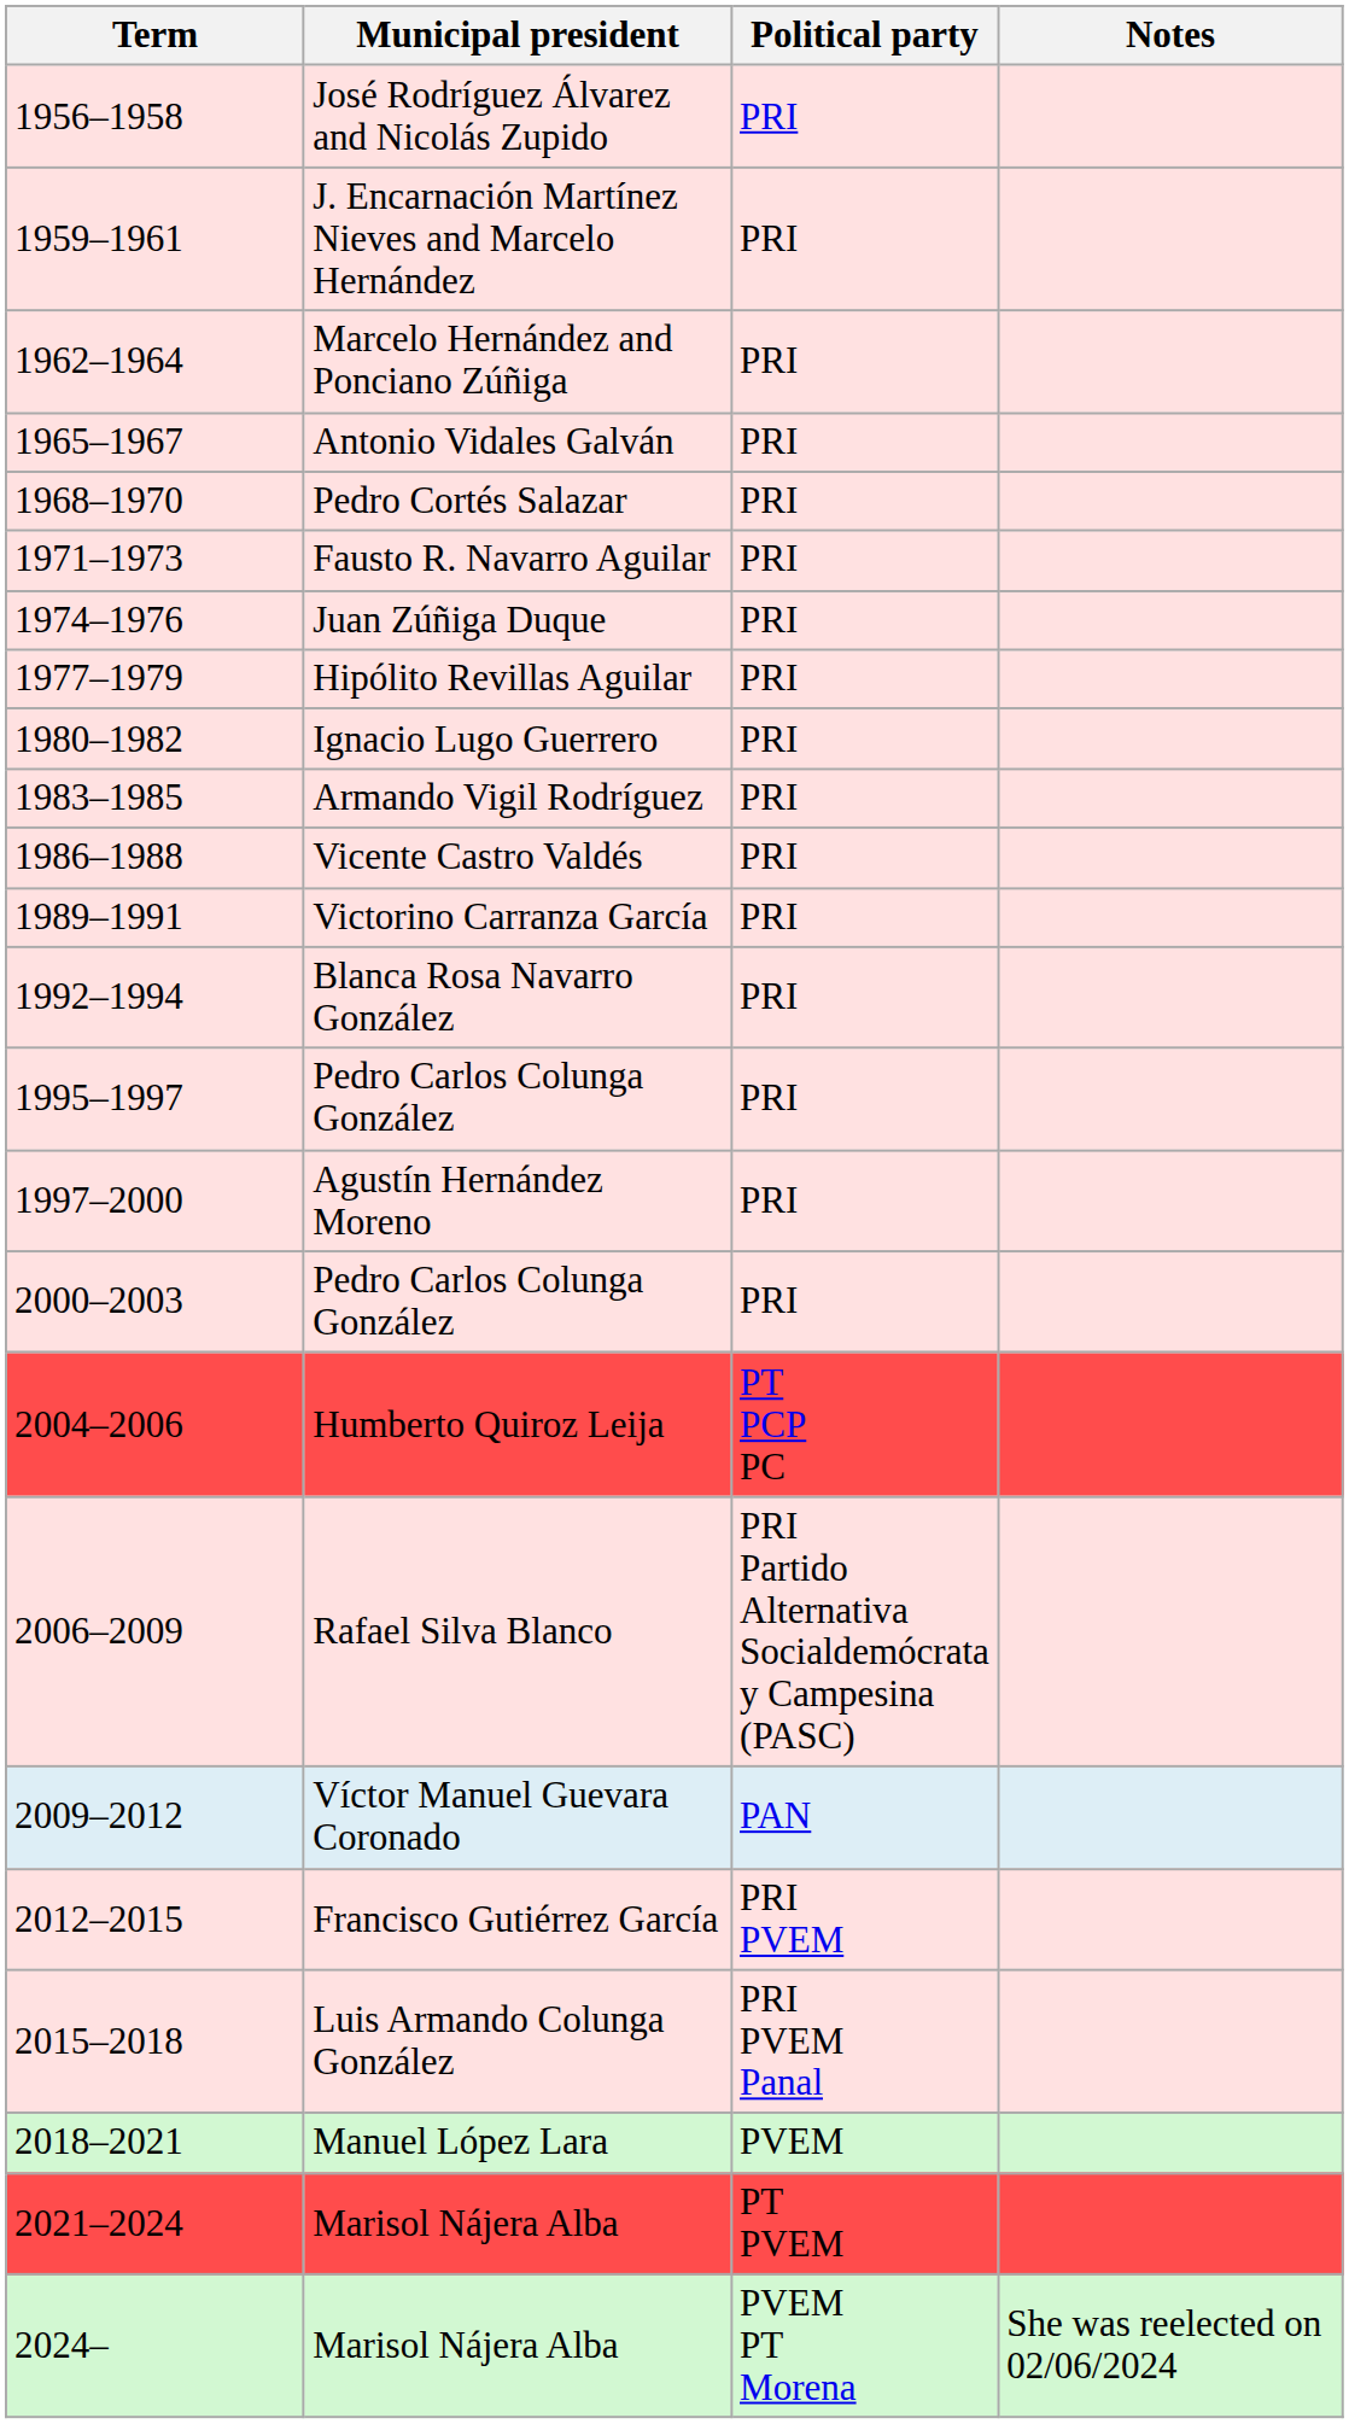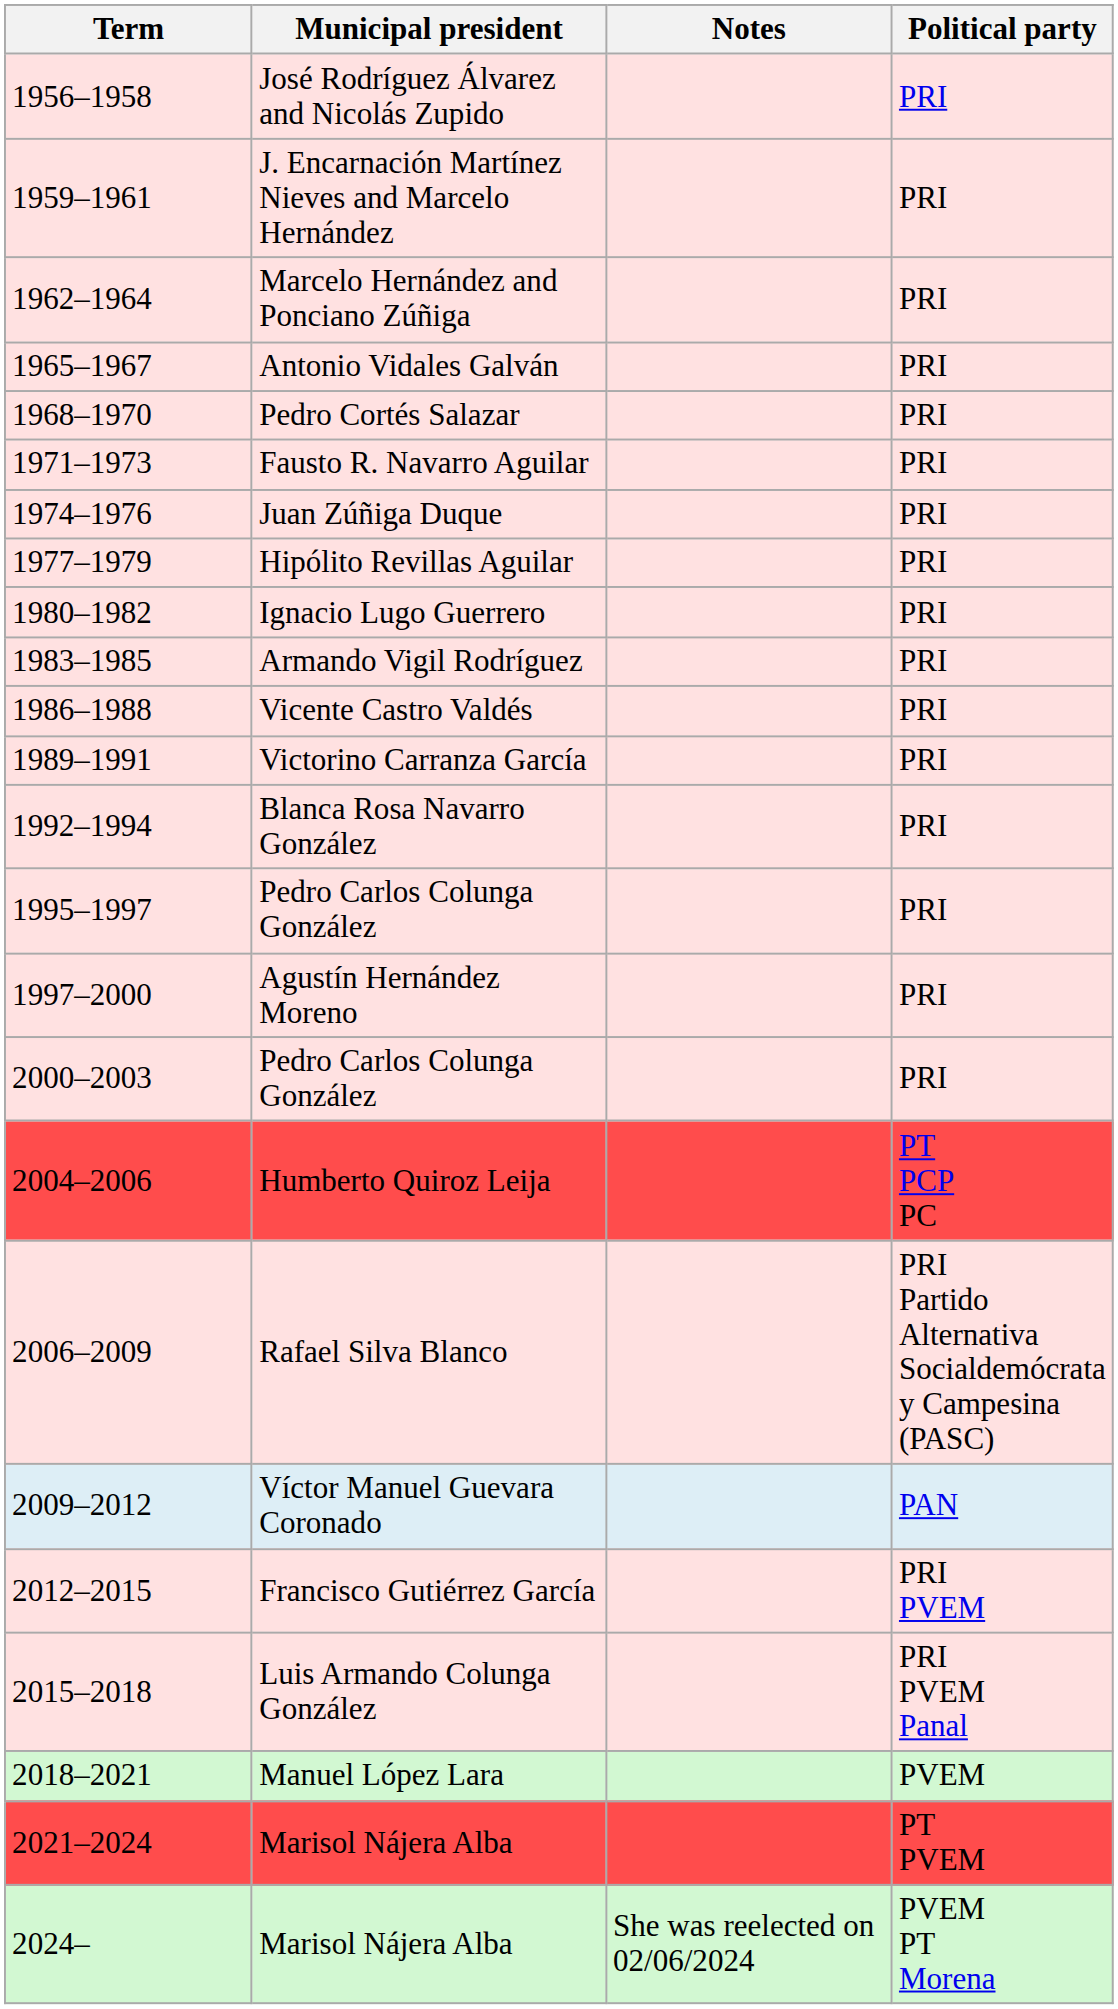 <table class="wikitable">
 <tr>
 <th width=120px>Term</th>
 <th width=175px>Municipal president</th>
+<th width=140px>Notes</th>
 <th width=80px>Political party</th>
-<th width=140px>Notes</th>
 </tr>
 <tr style="background:#ffe1e1">
 <td>1956–1958</td>
 <td>José Rodríguez Álvarez and Nicolás Zupido</td>
+<td></td>
 <td><a href='#'>PRI</a> </td>
-<td></td>
 </tr>
 <tr style="background:#ffe1e1">
 <td>1959–1961</td>
 <td>J. Encarnación Martínez Nieves and Marcelo Hernández</td>
+<td></td>
 <td>PRI </td>
-<td></td>
 </tr>
 <tr style="background:#ffe1e1">
 <td>1962–1964</td>
 <td>Marcelo Hernández and Ponciano Zúñiga</td>
+<td></td>
 <td>PRI </td>
-<td></td>
 </tr>
 <tr style="background:#ffe1e1">
 <td>1965–1967</td>
 <td>Antonio Vidales Galván</td>
+<td></td>
 <td>PRI </td>
-<td></td>
 </tr>
 <tr style="background:#ffe1e1">
 <td>1968–1970</td>
 <td>Pedro Cortés Salazar</td>
+<td></td>
 <td>PRI </td>
-<td></td>
 </tr>
 <tr style="background:#ffe1e1">
 <td>1971–1973</td>
 <td>Fausto R. Navarro Aguilar</td>
+<td></td>
 <td>PRI </td>
-<td></td>
 </tr>
 <tr style="background:#ffe1e1">
 <td>1974–1976</td>
 <td>Juan Zúñiga Duque</td>
+<td></td>
 <td>PRI </td>
-<td></td>
 </tr>
 <tr style="background:#ffe1e1">
 <td>1977–1979</td>
 <td>Hipólito Revillas Aguilar</td>
+<td></td>
 <td>PRI </td>
-<td></td>
 </tr>
 <tr style="background:#ffe1e1">
 <td>1980–1982</td>
 <td>Ignacio Lugo Guerrero</td>
+<td></td>
 <td>PRI </td>
-<td></td>
 </tr>
 <tr style="background:#ffe1e1">
 <td>1983–1985</td>
 <td>Armando Vigil Rodríguez</td>
+<td></td>
 <td>PRI </td>
-<td></td>
 </tr>
 <tr style="background:#ffe1e1">
 <td>1986–1988</td>
 <td>Vicente Castro Valdés</td>
+<td></td>
 <td>PRI </td>
-<td></td>
 </tr>
 <tr style="background:#ffe1e1">
 <td>1989–1991</td>
 <td>Victorino Carranza García</td>
+<td></td>
 <td>PRI </td>
-<td></td>
 </tr>
 <tr style="background:#ffe1e1">
 <td>1992–1994</td>
 <td>Blanca Rosa Navarro González</td>
+<td></td>
 <td>PRI </td>
-<td></td>
 </tr>
 <tr style="background:#ffe1e1">
 <td>1995–1997</td>
 <td>Pedro Carlos Colunga González</td>
+<td></td>
 <td>PRI </td>
-<td></td>
 </tr>
 <tr style="background:#ffe1e1">
 <td>1997–2000</td>
 <td>Agustín Hernández Moreno</td>
+<td></td>
 <td>PRI </td>
-<td></td>
 </tr>
 <tr style="background:#ffe1e1">
 <td>2000–2003</td>
 <td>Pedro Carlos Colunga González</td>
+<td></td>
 <td>PRI </td>
-<td></td>
 </tr>
 <tr style="background:#ff4c4c">
 <td>2004–2006</td>
 <td>Humberto Quiroz Leija</td>
+<td></td>
 <td><a href='#'>PT</a> <br> <a href='#'>PCP</a> <br> PC</td>
-<td></td>
 </tr>
 <tr style="background:#ffe1e1">
 <td>2006–2009</td>
 <td>Rafael Silva Blanco</td>
+<td></td>
 <td>PRI <br> Partido Alternativa Socialdemócrata y Campesina (PASC)</td>
-<td></td>
 </tr>
 <tr style="background:#ddeef6">
 <td>2009–2012</td>
 <td>Víctor Manuel Guevara Coronado</td>
+<td></td>
 <td><a href='#'>PAN</a> </td>
-<td></td>
 </tr>
 <tr style="background:#ffe1e1">
 <td>2012–2015</td>
 <td>Francisco Gutiérrez García</td>
+<td></td>
 <td>PRI <br> <a href='#'>PVEM</a> </td>
-<td></td>
 </tr>
 <tr style="background:#ffe1e1">
 <td>2015–2018</td>
 <td>Luis Armando Colunga González</td>
+<td></td>
 <td>PRI <br> PVEM <br> <a href='#'>Panal</a> </td>
-<td></td>
 </tr>
 <tr style="background:#d2f8d2">
 <td>2018–2021</td>
 <td>Manuel López Lara</td>
+<td></td>
 <td>PVEM </td>
-<td></td>
 </tr>
 <tr style="background:#ff4c4c">
 <td>2021–2024</td>
 <td>Marisol Nájera Alba</td>
+<td></td>
 <td>PT <br> PVEM </td>
-<td></td>
 </tr>
 <tr style="background:#d2f8d2">
 <td>2024–</td>
 <td>Marisol Nájera Alba</td>
+<td>She was reelected on 02/06/2024</td>
 <td>PVEM <br> PT <br> <a href='#'>Morena</a> </td>
-<td>She was reelected on 02/06/2024</td>
 </tr>
 </table>
